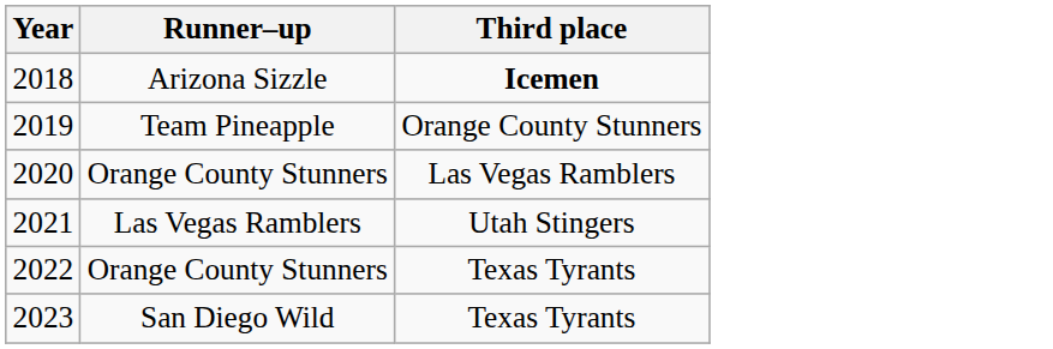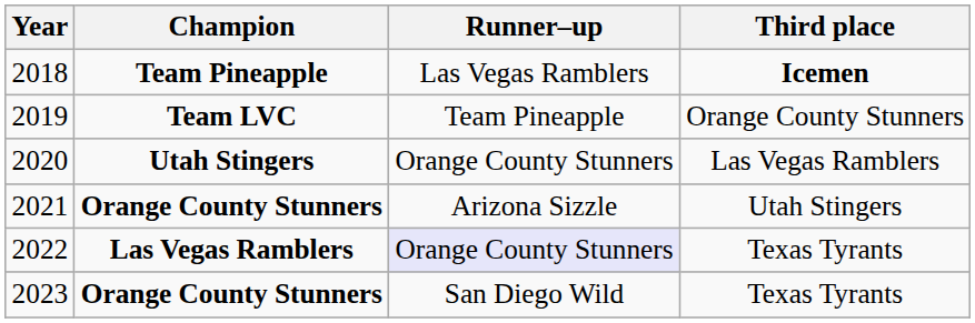 <table class="wikitable">
 <tr>
 <th scope="col">Year</th>
+<th scope="col">Champion</th>
 <th scope="col">Runner–up</th>
 <th scope="col">Third place</th>
 </tr>
 <tr align=center>
 <td scope="row">2018</td>
-<td>Arizona Sizzle</td>
+<td><strong>Team Pineapple</strong></td>
+<td>Las Vegas Ramblers</td>
 <td><strong>Icemen</strong></td>
 </tr>
 <tr align=center>
 <td scope="row">2019</td>
+<td><strong>Team LVC</strong></td>
 <td>Team Pineapple</td>
 <td>Orange County Stunners</td>
 </tr>
 <tr align=center>
 <td scope="row">2020</td>
+<td><strong>Utah Stingers</strong></td>
 <td>Orange County Stunners</td>
 <td>Las Vegas Ramblers</td>
 </tr>
 <tr align=center>
 <td scope="row">2021</td>
-<td>Las Vegas Ramblers</td>
+<td><strong>Orange County Stunners</strong></td>
+<td>Arizona Sizzle</td>
 <td>Utah Stingers</td>
 </tr>
 <tr align=center>
 <td scope="row">2022</td>
-<td>Orange County Stunners</td>
+<td><strong>Las Vegas Ramblers</strong></td>
+<td style="background: lavender;">Orange County Stunners</td>
 <td>Texas Tyrants</td>
 </tr>
 <tr align=center>
 <td scope="row">2023</td>
+<td><strong>Orange County Stunners</strong></td>
 <td>San Diego Wild</td>
 <td>Texas Tyrants</td>
 </tr>
 </table>
